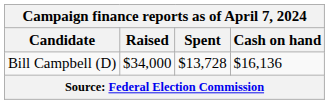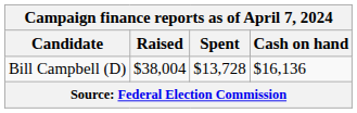 <table class="wikitable sortable">
 <tr>
 <th colspan=4>Campaign finance reports as of April 7, 2024</th>
 </tr>
 <tr style="text-align:center;">
 <th>Candidate</th>
 <th>Raised</th>
 <th>Spent</th>
 <th>Cash on hand</th>
 </tr>
 <tr>
 <td>Bill Campbell (D)</td>
-<td>$34,000</td>
+<td>$38,004</td>
 <td>$13,728</td>
 <td>$16,136</td>
 </tr>
 <tr>
 <th colspan="4"><small>Source: <a href='#'>Federal Election Commission</a></small></th>
 </tr>
 </table>
